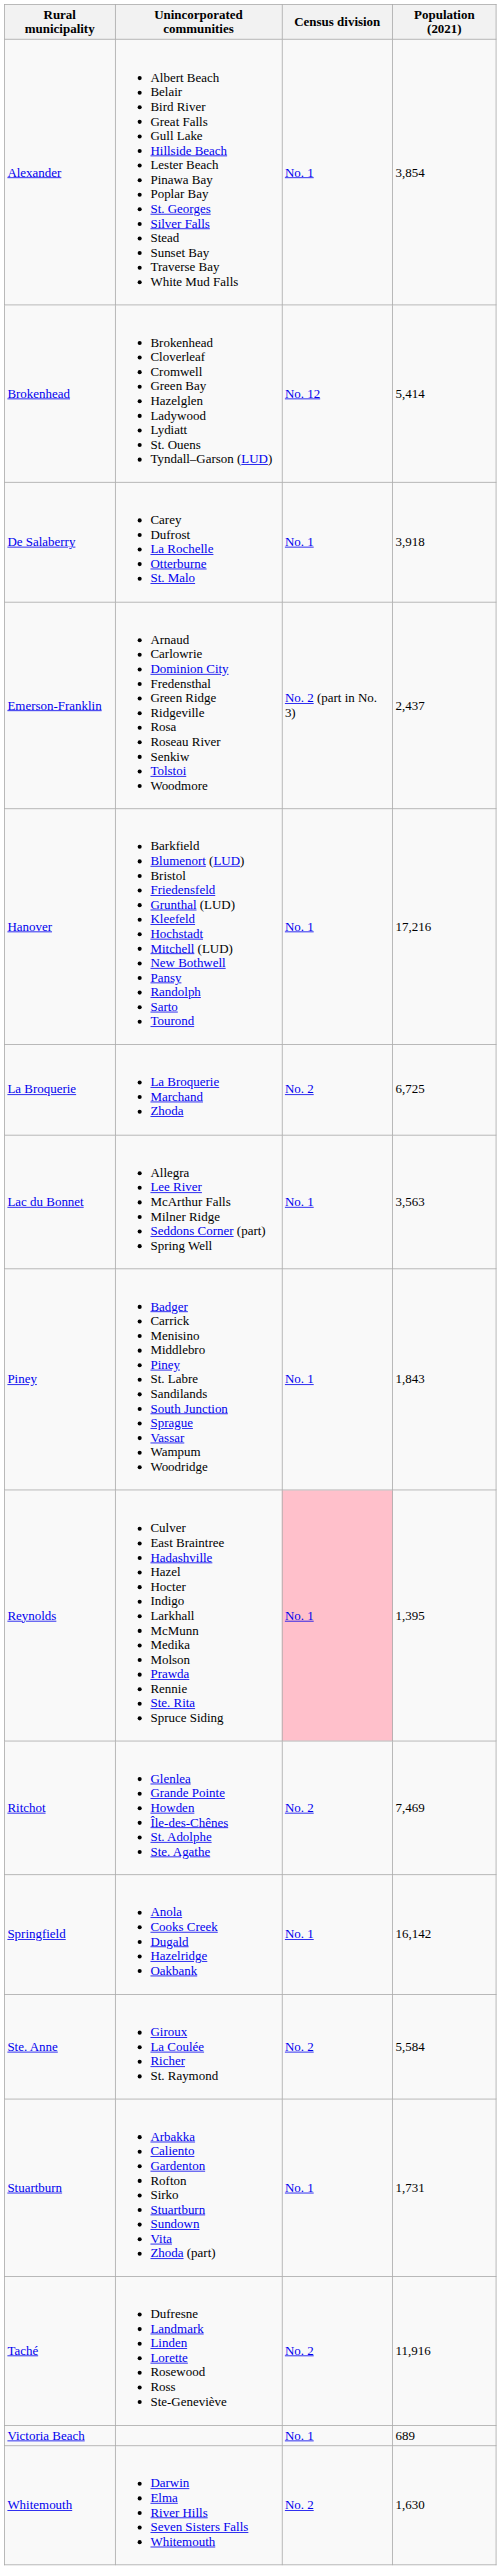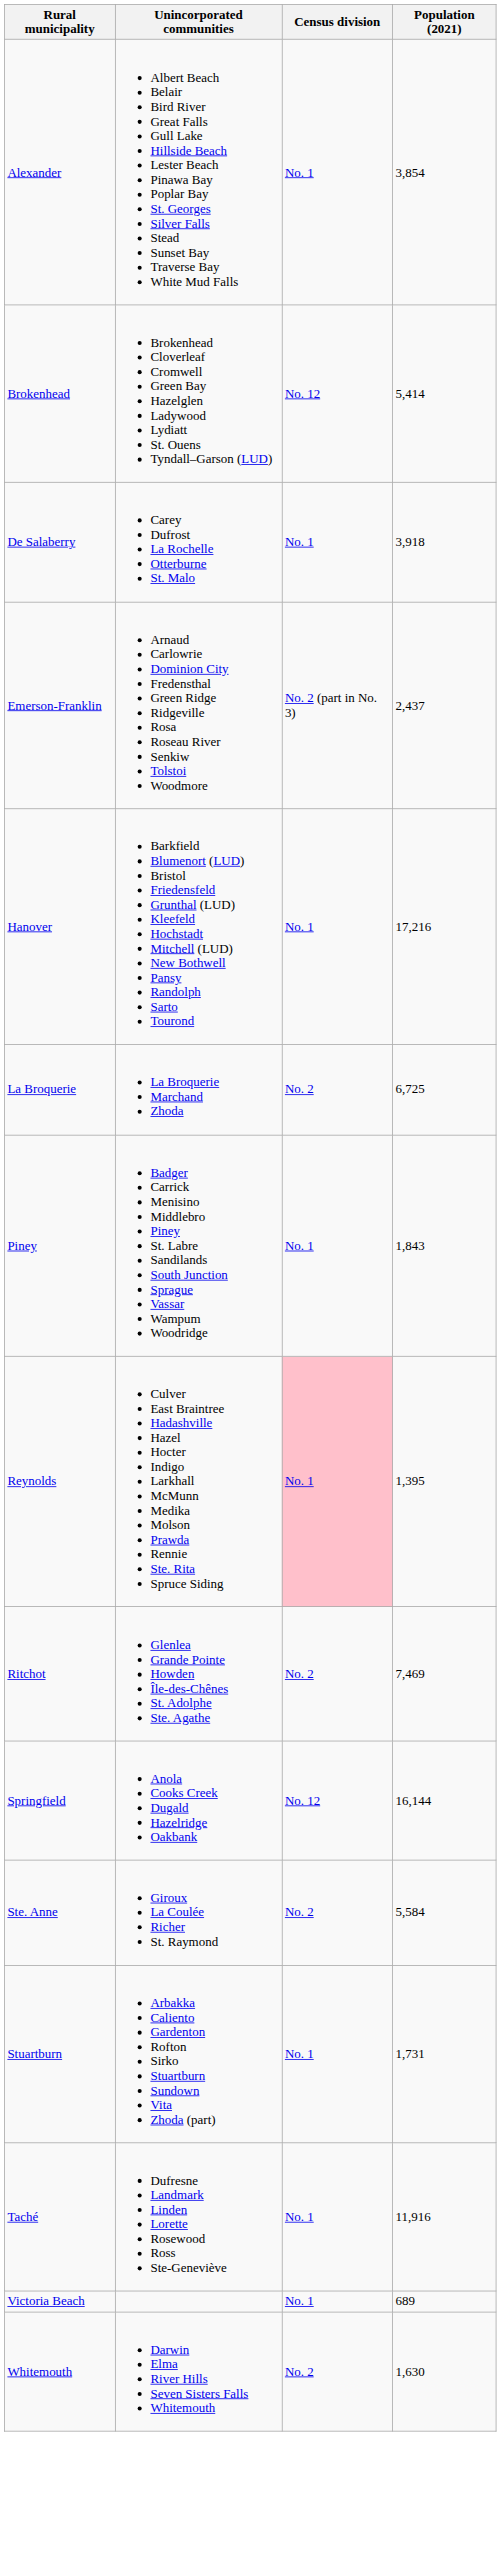 <table class="wikitable sortable">
 <tr>
 <th>Rural municipality</th>
 <th class="unsortable">Unincorporated communities</th>
 <th>Census division</th>
 <th>Population (2021)</th>
 </tr>
 <tr>
 <td><a href='#'>Alexander</a></td>
 <td><br><ul><li>Albert Beach</li><li>Belair</li><li>Bird River</li><li>Great Falls</li><li>Gull Lake</li><li><a href='#'>Hillside Beach</a></li><li>Lester Beach</li><li>Pinawa Bay</li><li>Poplar Bay</li><li><a href='#'>St. Georges</a></li><li><a href='#'>Silver Falls</a></li><li>Stead</li><li>Sunset Bay</li><li>Traverse Bay</li><li>White Mud Falls</li></ul></td>
 <td><a href='#'>No. 1</a></td>
 <td>3,854</td>
 </tr>
 <tr>
 <td><a href='#'>Brokenhead</a></td>
 <td><br><ul><li>Brokenhead</li><li>Cloverleaf</li><li>Cromwell</li><li>Green Bay</li><li>Hazelglen</li><li>Ladywood</li><li>Lydiatt</li><li>St. Ouens</li><li>Tyndall–Garson (<a href='#'>LUD</a>)</li></ul></td>
 <td><a href='#'>No. 12</a></td>
 <td>5,414</td>
 </tr>
 <tr>
 <td><a href='#'>De Salaberry</a></td>
 <td><br><ul><li>Carey</li><li>Dufrost</li><li><a href='#'>La Rochelle</a></li><li><a href='#'>Otterburne</a></li><li><a href='#'>St. Malo</a></li></ul></td>
 <td><a href='#'>No. 1</a></td>
 <td>3,918</td>
 </tr>
 <tr>
 <td><a href='#'>Emerson-Franklin</a></td>
 <td><br><ul><li>Arnaud</li><li>Carlowrie</li><li><a href='#'>Dominion City</a></li><li>Fredensthal</li><li>Green Ridge</li><li>Ridgeville</li><li>Rosa</li><li>Roseau River</li><li>Senkiw</li><li><a href='#'>Tolstoi</a></li><li>Woodmore</li></ul></td>
 <td><a href='#'>No. 2</a> (part in No. 3)</td>
 <td>2,437</td>
 </tr>
 <tr>
 <td><a href='#'>Hanover</a></td>
 <td><br><ul><li>Barkfield</li><li><a href='#'>Blumenort</a> (<a href='#'>LUD</a>)</li><li>Bristol</li><li><a href='#'>Friedensfeld</a></li><li><a href='#'>Grunthal</a> (LUD)</li><li><a href='#'>Kleefeld</a></li><li><a href='#'>Hochstadt</a></li><li><a href='#'>Mitchell</a> (LUD)</li><li><a href='#'>New Bothwell</a></li><li><a href='#'>Pansy</a></li><li><a href='#'>Randolph</a></li><li><a href='#'>Sarto</a></li><li><a href='#'>Tourond</a></li></ul></td>
 <td><a href='#'>No. 1</a></td>
 <td>17,216</td>
 </tr>
 <tr>
 <td><a href='#'>La Broquerie</a></td>
 <td><br><ul><li><a href='#'>La Broquerie</a></li><li><a href='#'>Marchand</a></li><li><a href='#'>Zhoda</a></li></ul></td>
 <td><a href='#'>No. 2</a></td>
 <td>6,725</td>
 </tr>
 <tr>
-<td><a href='#'>Lac du Bonnet</a></td>
-<td><br><ul><li>Allegra</li><li><a href='#'>Lee River</a></li><li>McArthur Falls</li><li>Milner Ridge</li><li><a href='#'>Seddons Corner</a> (part)</li><li>Spring Well</li></ul></td>
-<td><a href='#'>No. 1</a></td>
-<td>3,563</td>
-</tr>
-<tr>
 <td><a href='#'>Piney</a></td>
 <td><br><ul><li><a href='#'>Badger</a></li><li>Carrick</li><li>Menisino</li><li>Middlebro</li><li><a href='#'>Piney</a></li><li>St. Labre</li><li>Sandilands</li><li><a href='#'>South Junction</a></li><li><a href='#'>Sprague</a></li><li><a href='#'>Vassar</a></li><li>Wampum</li><li>Woodridge</li></ul></td>
 <td><a href='#'>No. 1</a></td>
 <td>1,843</td>
 </tr>
 <tr>
 <td><a href='#'>Reynolds</a></td>
 <td><br><ul><li>Culver</li><li>East Braintree</li><li><a href='#'>Hadashville</a></li><li>Hazel</li><li>Hocter</li><li>Indigo</li><li>Larkhall</li><li>McMunn</li><li>Medika</li><li>Molson</li><li><a href='#'>Prawda</a></li><li>Rennie</li><li><a href='#'>Ste. Rita</a></li><li>Spruce Siding</li></ul></td>
 <td style="background: pink;"><a href='#'>No. 1</a></td>
 <td>1,395</td>
 </tr>
 <tr>
 <td><a href='#'>Ritchot</a></td>
 <td><br><ul><li><a href='#'>Glenlea</a></li><li><a href='#'>Grande Pointe</a></li><li><a href='#'>Howden</a></li><li><a href='#'>Île-des-Chênes</a></li><li><a href='#'>St. Adolphe</a></li><li><a href='#'>Ste. Agathe</a></li></ul></td>
 <td><a href='#'>No. 2</a></td>
 <td>7,469</td>
 </tr>
 <tr>
 <td><a href='#'>Springfield</a></td>
 <td><br><ul><li><a href='#'>Anola</a></li><li><a href='#'>Cooks Creek</a></li><li><a href='#'>Dugald</a></li><li><a href='#'>Hazelridge</a></li><li><a href='#'>Oakbank</a></li></ul></td>
-<td><a href='#'>No. 1</a></td>
-<td>16,142</td>
+<td><a href='#'>No. 12</a></td>
+<td>16,144</td>
 </tr>
 <tr>
 <td><a href='#'>Ste. Anne</a></td>
 <td><br><ul><li><a href='#'>Giroux</a></li><li><a href='#'>La Coulée</a></li><li><a href='#'>Richer</a></li><li>St. Raymond</li></ul></td>
 <td><a href='#'>No. 2</a></td>
 <td>5,584</td>
 </tr>
 <tr>
 <td><a href='#'>Stuartburn</a></td>
 <td><br><ul><li><a href='#'>Arbakka</a></li><li><a href='#'>Caliento</a></li><li><a href='#'>Gardenton</a></li><li>Rofton</li><li>Sirko</li><li><a href='#'>Stuartburn</a></li><li><a href='#'>Sundown</a></li><li><a href='#'>Vita</a></li><li><a href='#'>Zhoda</a> (part)</li></ul></td>
 <td><a href='#'>No. 1</a></td>
 <td>1,731</td>
 </tr>
 <tr>
 <td><a href='#'>Taché</a></td>
 <td><br><ul><li>Dufresne</li><li><a href='#'>Landmark</a></li><li><a href='#'>Linden</a></li><li><a href='#'>Lorette</a></li><li>Rosewood</li><li>Ross</li><li>Ste-Geneviève</li></ul></td>
-<td><a href='#'>No. 2</a></td>
+<td><a href='#'>No. 1</a></td>
 <td>11,916</td>
 </tr>
 <tr>
 <td><a href='#'>Victoria Beach</a></td>
 <td></td>
 <td><a href='#'>No. 1</a></td>
 <td>689</td>
 </tr>
 <tr>
 <td><a href='#'>Whitemouth</a></td>
 <td><br><ul><li><a href='#'>Darwin</a></li><li><a href='#'>Elma</a></li><li><a href='#'>River Hills</a></li><li><a href='#'>Seven Sisters Falls</a></li><li><a href='#'>Whitemouth</a></li></ul></td>
 <td><a href='#'>No. 2</a></td>
 <td>1,630</td>
 </tr>
 </table>
